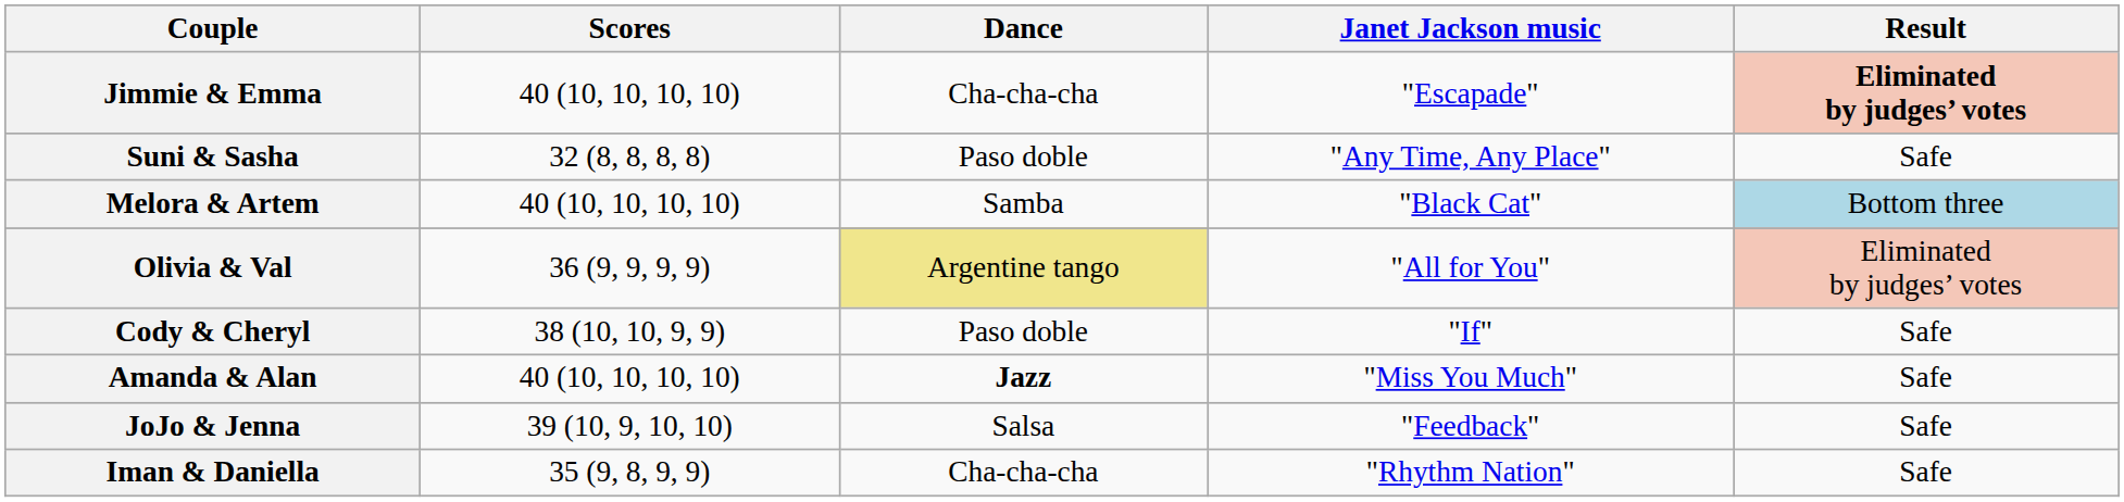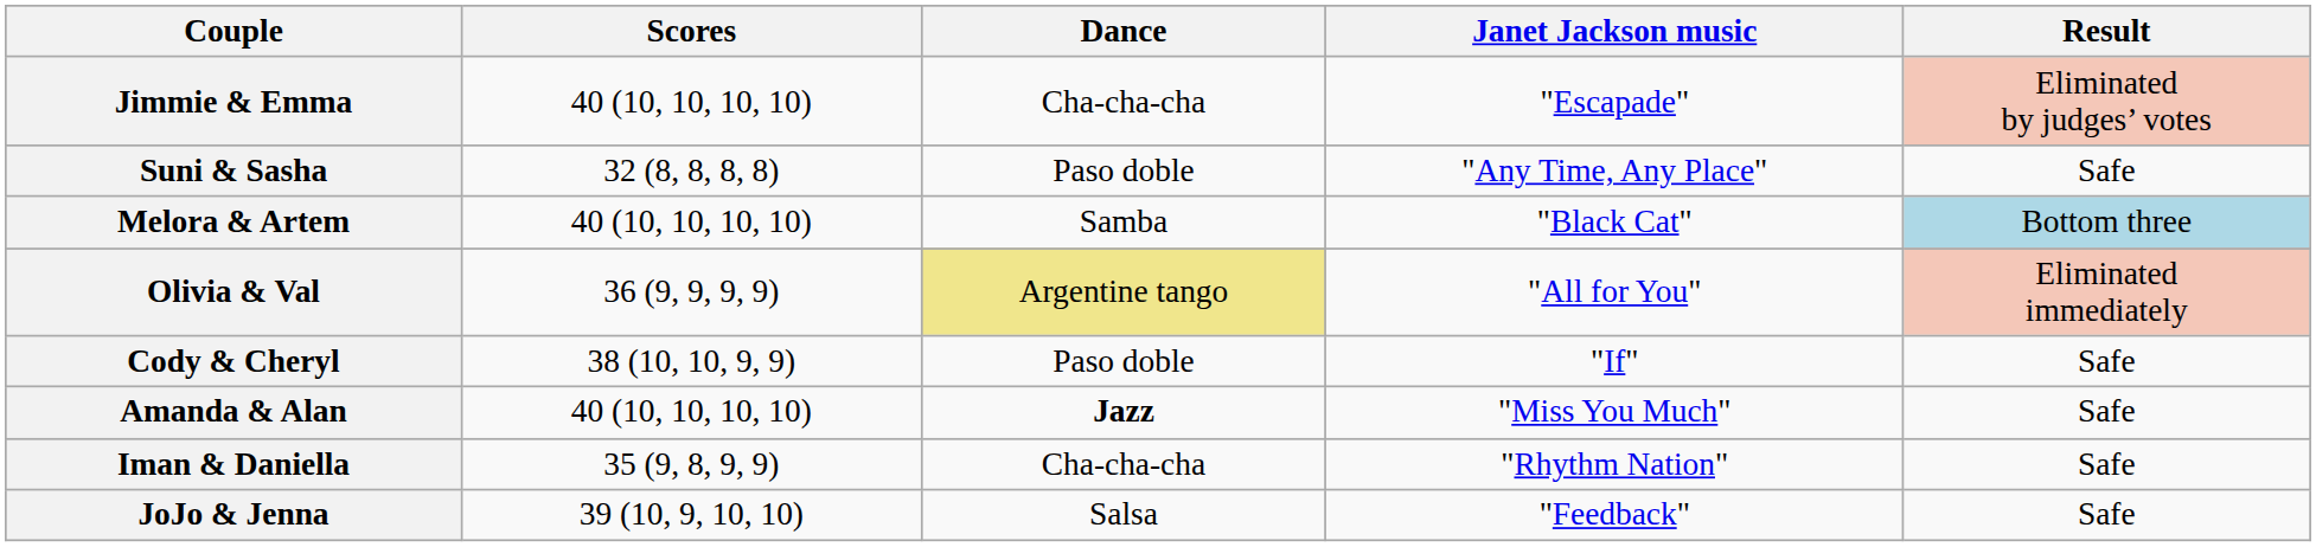 <table class="wikitable sortable" style="text-align:center; width: 90%">
 <tr>
 <th scope="col">Couple</th>
 <th scope="col">Scores</th>
 <th scope="col" class="unsortable">Dance</th>
 <th scope="col" class="unsortable"><a href='#'>Janet Jackson music</a></th>
 <th scope="col" class="unsortable">Result</th>
 </tr>
 <tr>
 <th scope="row">Jimmie & Emma</th>
 <td>40 (10, 10, 10, 10)</td>
 <td>Cha-cha-cha</td>
 <td>"<a href='#'>Escapade</a>"</td>
-<td bgcolor=f4c7b8><strong>Eliminated<br>by judges’ votes</strong></td>
+<td bgcolor=f4c7b8>Eliminated<br>by judges’ votes</td>
 </tr>
 <tr>
 <th scope="row">Suni & Sasha</th>
 <td>32 (8, 8, 8, 8)</td>
 <td>Paso doble</td>
 <td>"<a href='#'>Any Time, Any Place</a>"</td>
 <td>Safe</td>
 </tr>
 <tr>
 <th scope="row">Melora & Artem</th>
 <td>40 (10, 10, 10, 10)</td>
 <td>Samba</td>
 <td>"<a href='#'>Black Cat</a>"</td>
 <td bgcolor=lightblue>Bottom three</td>
 </tr>
 <tr>
 <th scope="row">Olivia & Val</th>
 <td>36 (9, 9, 9, 9)</td>
 <td style="background: khaki;">Argentine tango</td>
 <td>"<a href='#'>All for You</a>"</td>
-<td bgcolor=f4c7b8>Eliminated<br>by judges’ votes</td>
+<td bgcolor=f4c7b8>Eliminated<br>immediately</td>
 </tr>
 <tr>
 <th scope="row">Cody & Cheryl</th>
 <td>38 (10, 10, 9, 9)</td>
 <td>Paso doble</td>
 <td>"<a href='#'>If</a>"</td>
 <td>Safe</td>
 </tr>
 <tr>
 <th scope="row">Amanda & Alan</th>
 <td>40 (10, 10, 10, 10)</td>
 <td><strong>Jazz</strong></td>
 <td>"<a href='#'>Miss You Much</a>"</td>
 <td>Safe</td>
 </tr>
 <tr>
+<th scope="row">Iman & Daniella</th>
+<td>35 (9, 8, 9, 9)</td>
+<td>Cha-cha-cha</td>
+<td>"<a href='#'>Rhythm Nation</a>"</td>
+<td>Safe</td>
+</tr>
+<tr>
 <th scope="row">JoJo & Jenna</th>
 <td>39 (10, 9, 10, 10)</td>
 <td>Salsa</td>
 <td>"<a href='#'>Feedback</a>"</td>
 <td>Safe</td>
 </tr>
-<tr>
-<th scope="row">Iman & Daniella</th>
-<td>35 (9, 8, 9, 9)</td>
-<td>Cha-cha-cha</td>
-<td>"<a href='#'>Rhythm Nation</a>"</td>
-<td>Safe</td>
-</tr>
 </table>
